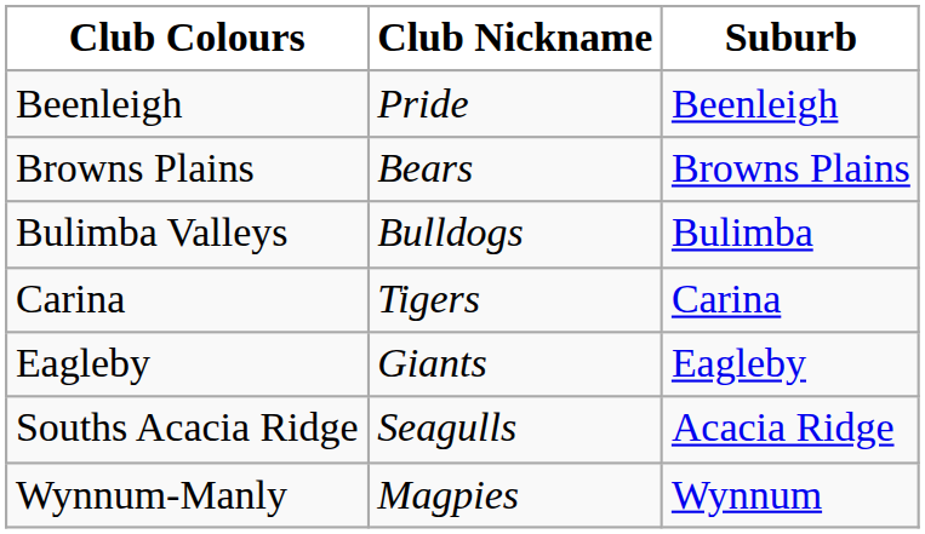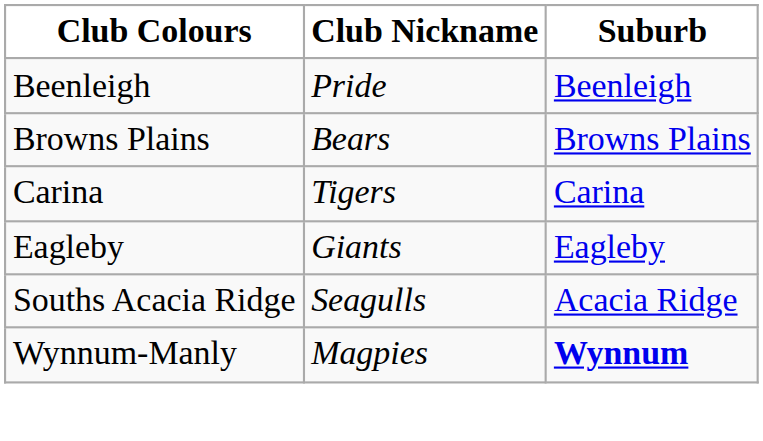 <table class="wikitable">
 <tr>
 <th style="background:white; ">Club Colours</th>
 <th style="background:white; ">Club Nickname</th>
 <th style="background:white; ">Suburb</th>
 </tr>
 <tr>
 <td> Beenleigh</td>
 <td><em>Pride</em></td>
 <td><a href='#'>Beenleigh</a></td>
 </tr>
 <tr>
 <td> Browns Plains</td>
 <td><em>Bears</em></td>
 <td><a href='#'>Browns Plains</a></td>
-</tr>
-<tr>
-<td> Bulimba Valleys</td>
-<td><em>Bulldogs</em></td>
-<td><a href='#'>Bulimba</a></td>
 </tr>
 <tr>
 <td> Carina</td>
 <td><em>Tigers</em></td>
 <td><a href='#'>Carina</a></td>
 </tr>
 <tr>
 <td> Eagleby</td>
 <td><em>Giants</em></td>
 <td><a href='#'>Eagleby</a></td>
 </tr>
 <tr>
 <td> Souths Acacia Ridge</td>
 <td><em>Seagulls</em></td>
 <td><a href='#'>Acacia Ridge</a></td>
 </tr>
 <tr>
 <td> Wynnum-Manly</td>
 <td><em>Magpies</em></td>
-<td><a href='#'>Wynnum</a></td>
+<td><strong><a href='#'>Wynnum</a></strong></td>
 </tr>
 </table>
